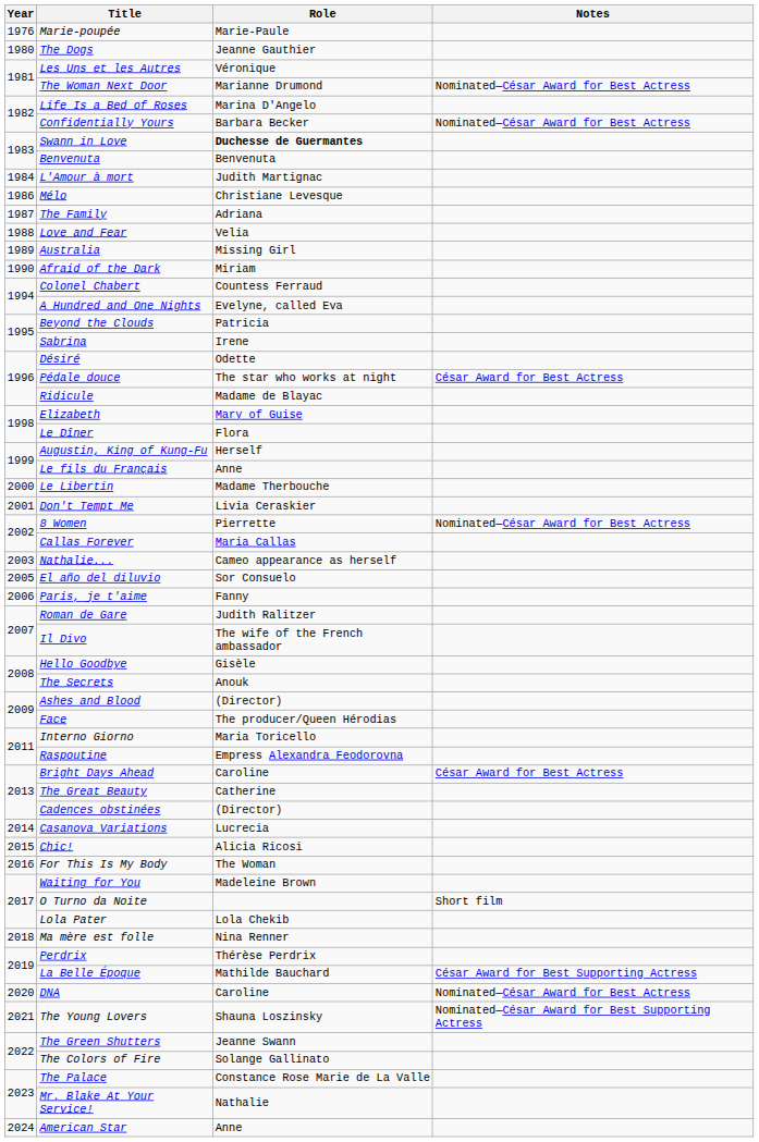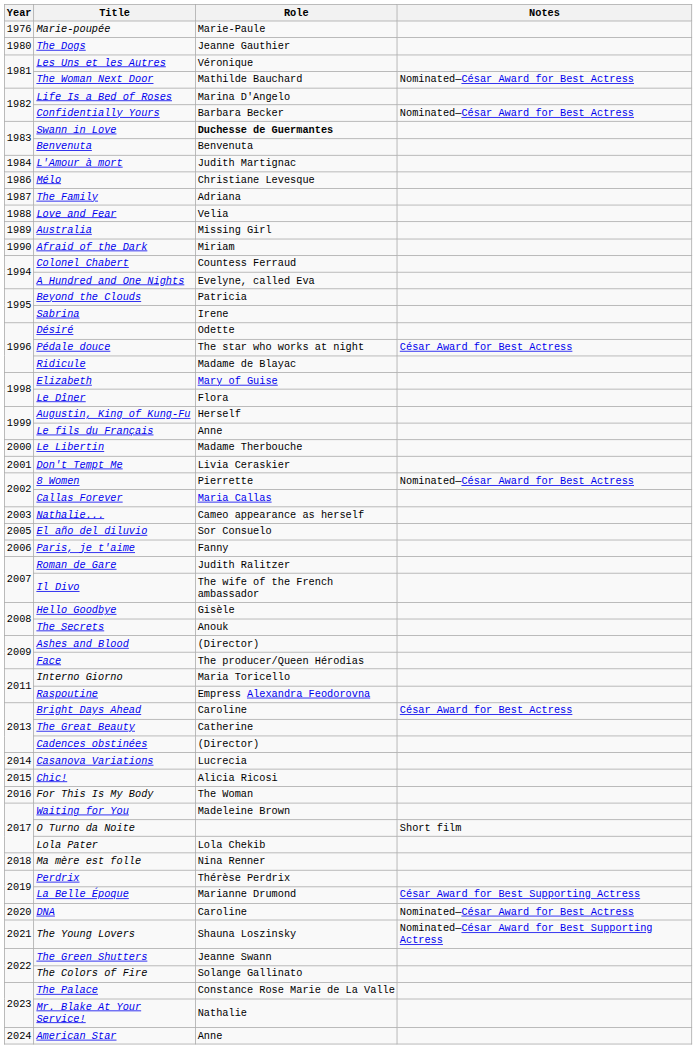 <table class="wikitable sortable">
 <tr>
 <th>Year</th>
 <th>Title</th>
 <th>Role</th>
 <th class="unsortable">Notes</th>
 </tr>
 <tr>
 <td>1976</td>
 <td><em>Marie-poupée</em></td>
 <td>Marie-Paule</td>
 <td></td>
 </tr>
 <tr>
 <td>1980</td>
 <td><em><a href='#'>The Dogs</a></em></td>
 <td>Jeanne Gauthier</td>
 <td></td>
 </tr>
 <tr>
 <td rowspan="2">1981</td>
 <td><em><a href='#'>Les Uns et les Autres</a></em></td>
 <td>Véronique</td>
 <td></td>
 </tr>
 <tr>
 <td><em><a href='#'>The Woman Next Door</a></em></td>
-<td>Marianne Drumond</td>
+<td>Mathilde Bauchard</td>
 <td>Nominated—<a href='#'>César Award for Best Actress</a></td>
 </tr>
 <tr>
 <td rowspan=2>1982</td>
 <td><em><a href='#'>Life Is a Bed of Roses</a></em></td>
 <td>Marina D'Angelo</td>
 <td></td>
 </tr>
 <tr>
 <td><em><a href='#'>Confidentially Yours</a></em></td>
 <td>Barbara Becker</td>
 <td>Nominated—<a href='#'>César Award for Best Actress</a></td>
 </tr>
 <tr>
 <td rowspan=2>1983</td>
 <td><em><a href='#'>Swann in Love</a></em></td>
 <td><strong>Duchesse de Guermantes</strong></td>
 <td></td>
 </tr>
 <tr>
 <td><em><a href='#'>Benvenuta</a></em></td>
 <td>Benvenuta</td>
 <td></td>
 </tr>
 <tr>
 <td>1984</td>
 <td><em><a href='#'>L'Amour à mort</a></em></td>
 <td>Judith Martignac</td>
 <td></td>
 </tr>
 <tr>
 <td>1986</td>
 <td><em><a href='#'>Mélo</a></em></td>
 <td>Christiane Levesque</td>
 <td></td>
 </tr>
 <tr>
 <td>1987</td>
 <td><em><a href='#'>The Family</a></em></td>
 <td>Adriana</td>
 <td></td>
 </tr>
 <tr>
 <td>1988</td>
 <td><em><a href='#'>Love and Fear</a></em></td>
 <td>Velia</td>
 <td></td>
 </tr>
 <tr>
 <td>1989</td>
 <td><em><a href='#'>Australia</a></em></td>
 <td>Missing Girl</td>
 <td></td>
 </tr>
 <tr>
 <td>1990</td>
 <td><em><a href='#'>Afraid of the Dark</a></em></td>
 <td>Miriam</td>
 <td></td>
 </tr>
 <tr>
 <td rowspan=2>1994</td>
 <td><em><a href='#'>Colonel Chabert</a></em></td>
 <td>Countess Ferraud</td>
 <td></td>
 </tr>
 <tr>
 <td><em><a href='#'>A Hundred and One Nights</a></em></td>
 <td>Evelyne, called Eva</td>
 <td></td>
 </tr>
 <tr>
 <td rowspan=2>1995</td>
 <td><em><a href='#'>Beyond the Clouds</a></em></td>
 <td>Patricia</td>
 <td></td>
 </tr>
 <tr>
 <td><em><a href='#'>Sabrina</a></em></td>
 <td>Irene</td>
 <td></td>
 </tr>
 <tr>
 <td rowspan=3>1996</td>
 <td><em><a href='#'>Désiré</a></em></td>
 <td>Odette</td>
 <td></td>
 </tr>
 <tr>
 <td><em><a href='#'>Pédale douce</a></em></td>
 <td>The star who works at night</td>
 <td><a href='#'>César Award for Best Actress</a></td>
 </tr>
 <tr>
 <td><em><a href='#'>Ridicule</a></em></td>
 <td>Madame de Blayac</td>
 <td></td>
 </tr>
 <tr>
 <td rowspan=2>1998</td>
 <td><em><a href='#'>Elizabeth</a></em></td>
 <td><a href='#'>Mary of Guise</a></td>
 <td></td>
 </tr>
 <tr>
 <td><em><a href='#'>Le Dîner</a></em></td>
 <td>Flora</td>
 <td></td>
 </tr>
 <tr>
 <td rowspan=2>1999</td>
 <td><em><a href='#'>Augustin, King of Kung-Fu</a></em></td>
 <td>Herself</td>
 <td></td>
 </tr>
 <tr>
 <td><em><a href='#'>Le fils du Français</a></em></td>
 <td>Anne</td>
 <td></td>
 </tr>
 <tr>
 <td>2000</td>
 <td><em><a href='#'>Le Libertin</a></em></td>
 <td>Madame Therbouche</td>
 <td></td>
 </tr>
 <tr>
 <td>2001</td>
 <td><em><a href='#'>Don't Tempt Me</a></em></td>
 <td>Livia Ceraskier</td>
 <td></td>
 </tr>
 <tr>
 <td rowspan=2>2002</td>
 <td><em><a href='#'>8 Women</a></em></td>
 <td>Pierrette</td>
 <td>Nominated—<a href='#'>César Award for Best Actress</a></td>
 </tr>
 <tr>
 <td><em><a href='#'>Callas Forever</a></em></td>
 <td><a href='#'>Maria Callas</a></td>
 <td></td>
 </tr>
 <tr>
 <td>2003</td>
 <td><em><a href='#'>Nathalie...</a></em></td>
 <td>Cameo appearance as herself</td>
 <td></td>
 </tr>
 <tr>
 <td>2005</td>
 <td><em><a href='#'>El año del diluvio</a></em></td>
 <td>Sor Consuelo</td>
 <td></td>
 </tr>
 <tr>
 <td>2006</td>
 <td><em><a href='#'>Paris, je t'aime</a></em></td>
 <td>Fanny</td>
 <td></td>
 </tr>
 <tr>
 <td rowspan=2>2007</td>
 <td><em><a href='#'>Roman de Gare</a></em></td>
 <td>Judith Ralitzer</td>
 <td></td>
 </tr>
 <tr>
 <td><em><a href='#'>Il Divo</a></em></td>
 <td>The wife of the French ambassador</td>
 <td></td>
 </tr>
 <tr>
 <td rowspan=2>2008</td>
 <td><em><a href='#'>Hello Goodbye</a></em></td>
 <td>Gisèle</td>
 <td></td>
 </tr>
 <tr>
 <td><em><a href='#'>The Secrets</a></em></td>
 <td>Anouk</td>
 <td></td>
 </tr>
 <tr>
 <td rowspan=2>2009</td>
 <td><em><a href='#'>Ashes and Blood</a></em></td>
 <td>(Director)</td>
 <td></td>
 </tr>
 <tr>
 <td><em><a href='#'>Face</a></em></td>
 <td>The producer/Queen Hérodias</td>
 <td></td>
 </tr>
 <tr>
 <td rowspan=2>2011</td>
 <td><em>Interno Giorno</em></td>
 <td>Maria Toricello</td>
 <td></td>
 </tr>
 <tr>
 <td><em><a href='#'>Raspoutine</a></em></td>
 <td>Empress <a href='#'>Alexandra Feodorovna</a></td>
 <td></td>
 </tr>
 <tr>
 <td rowspan=3>2013</td>
 <td><em><a href='#'>Bright Days Ahead</a></em></td>
 <td>Caroline</td>
 <td><a href='#'>César Award for Best Actress</a></td>
 </tr>
 <tr>
 <td><em><a href='#'>The Great Beauty</a></em></td>
 <td>Catherine</td>
 <td></td>
 </tr>
 <tr>
 <td><em><a href='#'>Cadences obstinées</a></em></td>
 <td>(Director)</td>
 <td></td>
 </tr>
 <tr>
 <td>2014</td>
 <td><em><a href='#'>Casanova Variations</a></em></td>
 <td>Lucrecia</td>
 <td></td>
 </tr>
 <tr>
 <td>2015</td>
 <td><em><a href='#'>Chic!</a></em></td>
 <td>Alicia Ricosi</td>
 <td></td>
 </tr>
 <tr>
 <td>2016</td>
 <td><em>For This Is My Body</em></td>
 <td>The Woman</td>
 <td></td>
 </tr>
 <tr>
 <td rowspan="3">2017</td>
 <td><em><a href='#'>Waiting for You</a></em></td>
 <td>Madeleine Brown</td>
 <td></td>
 </tr>
 <tr>
 <td><em>O Turno da Noite</em></td>
 <td></td>
 <td>Short film</td>
 </tr>
 <tr>
 <td><em>Lola Pater</em></td>
 <td>Lola Chekib</td>
 <td></td>
 </tr>
 <tr>
 <td>2018</td>
 <td><em>Ma mère est folle</em></td>
 <td>Nina Renner</td>
 <td></td>
 </tr>
 <tr>
 <td rowspan="2">2019</td>
 <td><em><a href='#'>Perdrix</a></em></td>
 <td>Thérèse Perdrix</td>
 <td></td>
 </tr>
 <tr>
 <td><em><a href='#'>La Belle Époque</a></em></td>
-<td>Mathilde Bauchard</td>
+<td>Marianne Drumond</td>
 <td><a href='#'>César Award for Best Supporting Actress</a></td>
 </tr>
 <tr>
 <td>2020</td>
 <td><em><a href='#'>DNA</a></em></td>
 <td>Caroline</td>
 <td>Nominated—<a href='#'>César Award for Best Actress</a></td>
 </tr>
 <tr>
 <td>2021</td>
 <td><em>The Young Lovers</em></td>
 <td>Shauna Loszinsky</td>
 <td>Nominated—<a href='#'>César Award for Best Supporting Actress</a></td>
 </tr>
 <tr>
 <td rowspan="2">2022</td>
 <td><em><a href='#'>The Green Shutters</a></em></td>
 <td>Jeanne Swann</td>
 <td></td>
 </tr>
 <tr>
 <td><em>The Colors of Fire</em></td>
 <td>Solange Gallinato</td>
 <td></td>
 </tr>
 <tr>
 <td rowspan="2">2023</td>
 <td><em><a href='#'>The Palace</a></em></td>
 <td>Constance Rose Marie de La Valle</td>
 <td></td>
 </tr>
 <tr>
 <td><em><a href='#'>Mr. Blake At Your Service!</a></em></td>
 <td>Nathalie</td>
 <td></td>
 </tr>
 <tr>
 <td>2024</td>
 <td><em><a href='#'>American Star</a></em></td>
 <td>Anne</td>
 <td></td>
 </tr>
 </table>
